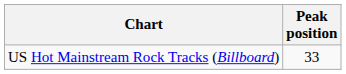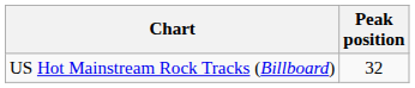 <table class="wikitable" border="1">
 <tr>
 <th>Chart</th>
 <th>Peak<br>position</th>
 </tr>
 <tr>
 <td>US <a href='#'>Hot Mainstream Rock Tracks</a> (<em><a href='#'>Billboard</a></em>) </td>
-<td align="center">33</td>
+<td align="center">32</td>
 </tr>
 </table>
